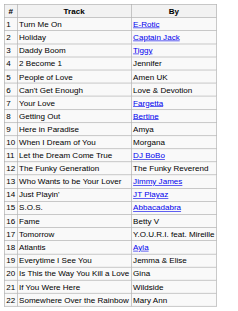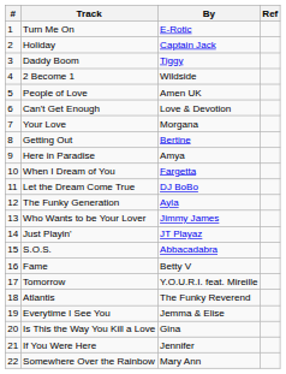 <table class="wikitable" style="font-size: small;">
 <tr>
 <th>#</th>
 <th>Track</th>
 <th>By</th>
+<th>Ref</th>
 </tr>
 <tr>
 <td>1</td>
 <td>Turn Me On</td>
 <td><a href='#'>E-Rotic</a></td>
+<td></td>
 </tr>
 <tr>
 <td>2</td>
 <td>Holiday</td>
 <td><a href='#'>Captain Jack</a></td>
+<td></td>
 </tr>
 <tr>
 <td>3</td>
 <td>Daddy Boom</td>
 <td><a href='#'>Tiggy</a></td>
+<td></td>
 </tr>
 <tr>
 <td>4</td>
 <td>2 Become 1</td>
-<td>Jennifer</td>
+<td>Wildside</td>
+<td></td>
 </tr>
 <tr>
 <td>5</td>
 <td>People of Love</td>
 <td>Amen UK</td>
+<td></td>
 </tr>
 <tr>
 <td>6</td>
 <td>Can't Get Enough</td>
 <td>Love & Devotion</td>
+<td></td>
 </tr>
 <tr>
 <td>7</td>
 <td>Your Love</td>
-<td><a href='#'>Fargetta</a></td>
+<td>Morgana</td>
+<td></td>
 </tr>
 <tr>
 <td>8</td>
 <td>Getting Out</td>
 <td><a href='#'>Bertine</a></td>
+<td></td>
 </tr>
 <tr>
 <td>9</td>
 <td>Here in Paradise</td>
 <td>Amya</td>
+<td></td>
 </tr>
 <tr>
 <td>10</td>
 <td>When I Dream of You</td>
-<td>Morgana</td>
+<td><a href='#'>Fargetta</a></td>
+<td></td>
 </tr>
 <tr>
 <td>11</td>
 <td>Let the Dream Come True</td>
 <td><a href='#'>DJ BoBo</a></td>
+<td></td>
 </tr>
 <tr>
 <td>12</td>
 <td>The Funky Generation</td>
-<td>The Funky Reverend</td>
+<td><a href='#'>Ayla</a></td>
+<td></td>
 </tr>
 <tr>
 <td>13</td>
 <td>Who Wants to be Your Lover</td>
 <td><a href='#'>Jimmy James</a></td>
+<td></td>
 </tr>
 <tr>
 <td>14</td>
 <td>Just Playin'</td>
 <td><a href='#'>JT Playaz</a></td>
+<td></td>
 </tr>
 <tr>
 <td>15</td>
 <td>S.O.S.</td>
 <td><a href='#'>Abbacadabra</a></td>
+<td></td>
 </tr>
 <tr>
 <td>16</td>
 <td>Fame</td>
 <td>Betty V</td>
+<td></td>
 </tr>
 <tr>
 <td>17</td>
 <td>Tomorrow</td>
 <td>Y.O.U.R.I. feat. Mireille</td>
+<td></td>
 </tr>
 <tr>
 <td>18</td>
 <td>Atlantis</td>
-<td><a href='#'>Ayla</a></td>
+<td>The Funky Reverend</td>
+<td></td>
 </tr>
 <tr>
 <td>19</td>
 <td>Everytime I See You</td>
 <td>Jemma & Elise</td>
+<td></td>
 </tr>
 <tr>
 <td>20</td>
 <td>Is This the Way You Kill a Love</td>
 <td>Gina</td>
+<td></td>
 </tr>
 <tr>
 <td>21</td>
 <td>If You Were Here</td>
-<td>Wildside</td>
+<td>Jennifer</td>
+<td></td>
 </tr>
 <tr>
 <td>22</td>
 <td>Somewhere Over the Rainbow</td>
 <td>Mary Ann</td>
+<td></td>
 </tr>
 </table>
